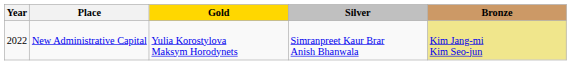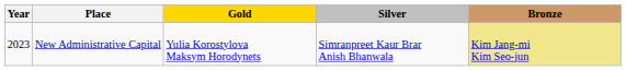 <table class="wikitable">
 <tr>
 <th>Year</th>
 <th>Place</th>
 <th style="background:gold"    width="210">Gold</th>
 <th style="background:silver"  width="210">Silver</th>
 <th style="background:#cc9966" width="210">Bronze</th>
 </tr>
 <tr>
-<td>2022</td>
+<td>2023</td>
 <td> <a href='#'>New Administrative Capital</a></td>
 <td><br><a href='#'>Yulia Korostylova</a><br><a href='#'>Maksym Horodynets</a></td>
 <td><br><a href='#'>Simranpreet Kaur Brar</a><br><a href='#'>Anish Bhanwala</a></td>
 <td style="background: khaki;"><br><a href='#'>Kim Jang-mi</a><br><a href='#'>Kim Seo-jun</a></td>
 </tr>
 </table>
